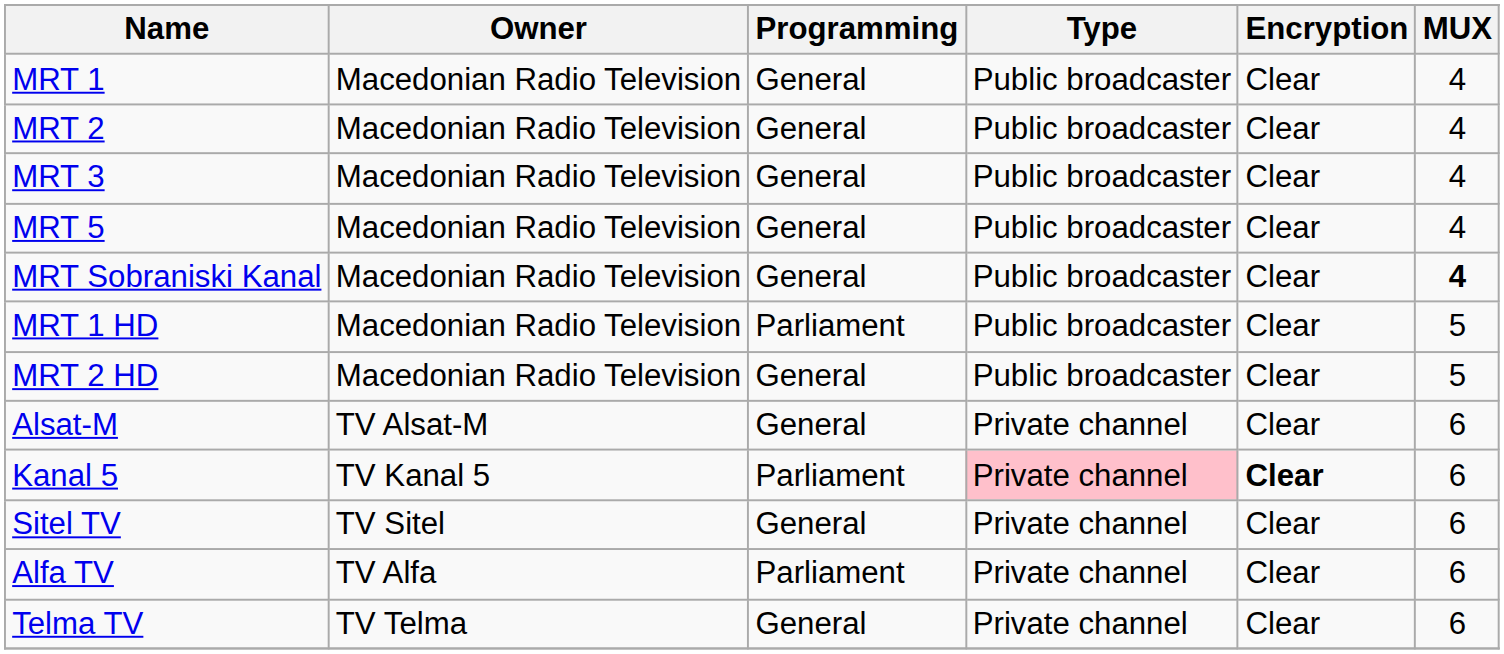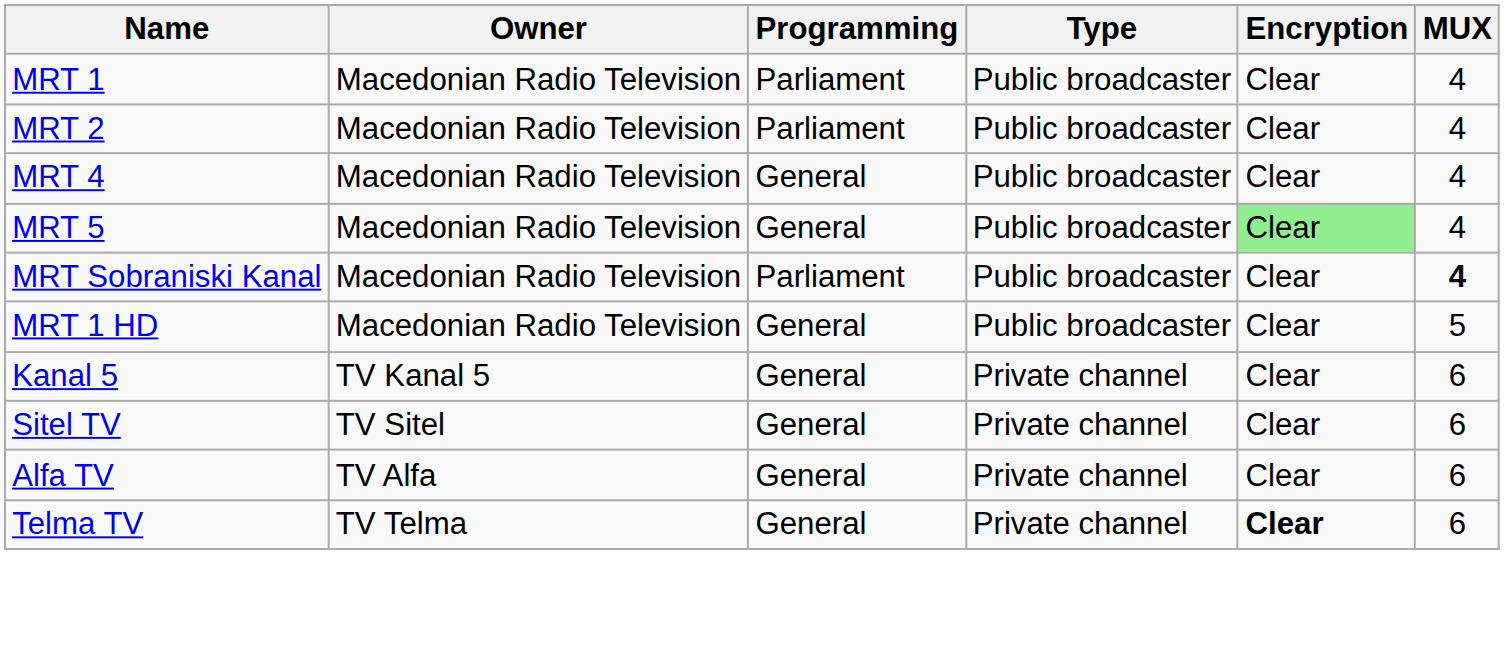 <table class="wikitable">
 <tr>
 </tr>
 <tr>
 <th>Name</th>
 <th>Owner</th>
 <th>Programming</th>
 <th>Type</th>
 <th>Encryption</th>
 <th>MUX</th>
 </tr>
 <tr>
 <td><a href='#'>MRT 1</a></td>
 <td>Macedonian Radio Television</td>
-<td>General</td>
+<td>Parliament</td>
 <td>Public broadcaster</td>
 <td>Clear</td>
 <td align=center>4</td>
 </tr>
 <tr>
 <td><a href='#'>MRT 2</a></td>
 <td>Macedonian Radio Television</td>
-<td>General</td>
+<td>Parliament</td>
 <td>Public broadcaster</td>
 <td>Clear</td>
 <td align=center>4</td>
 </tr>
 <tr>
-<td><a href='#'>MRT 3</a></td>
+<td><a href='#'>MRT 4</a></td>
 <td>Macedonian Radio Television</td>
 <td>General</td>
 <td>Public broadcaster</td>
 <td>Clear</td>
 <td align=center>4</td>
 </tr>
 <tr>
 <td><a href='#'>MRT 5</a></td>
 <td>Macedonian Radio Television</td>
 <td>General</td>
 <td>Public broadcaster</td>
-<td>Clear</td>
+<td style="background: lightgreen;">Clear</td>
 <td align=center>4</td>
 </tr>
 <tr>
 <td><a href='#'>MRT Sobraniski Kanal</a></td>
 <td>Macedonian Radio Television</td>
-<td>General</td>
+<td>Parliament</td>
 <td>Public broadcaster</td>
 <td>Clear</td>
 <td align=center><strong>4</strong></td>
 </tr>
 <tr>
 <td><a href='#'>MRT 1 HD</a></td>
 <td>Macedonian Radio Television</td>
-<td>Parliament</td>
-<td>Public broadcaster</td>
-<td>Clear</td>
-<td align=center>5</td>
-</tr>
-<tr>
-<td><a href='#'>MRT 2 HD</a></td>
-<td>Macedonian Radio Television</td>
 <td>General</td>
 <td>Public broadcaster</td>
 <td>Clear</td>
 <td align=center>5</td>
 </tr>
 <tr>
-<td><a href='#'>Alsat-M</a></td>
-<td>TV Alsat-M</td>
+<td><a href='#'>Kanal 5</a></td>
+<td>TV Kanal 5</td>
 <td>General</td>
 <td>Private channel</td>
 <td>Clear</td>
-<td align=center>6</td>
-</tr>
-<tr>
-<td><a href='#'>Kanal 5</a></td>
-<td>TV Kanal 5</td>
-<td>Parliament</td>
-<td style="background: pink;">Private channel</td>
-<td><strong>Clear</strong></td>
 <td align=center>6</td>
 </tr>
 <tr>
 <td><a href='#'>Sitel TV</a></td>
 <td>TV Sitel</td>
 <td>General</td>
 <td>Private channel</td>
 <td>Clear</td>
 <td align=center>6</td>
 </tr>
 <tr>
 <td><a href='#'>Alfa TV</a></td>
 <td>TV Alfa</td>
-<td>Parliament</td>
+<td>General</td>
 <td>Private channel</td>
 <td>Clear</td>
 <td align=center>6</td>
 </tr>
 <tr>
 <td><a href='#'>Telma TV</a></td>
 <td>TV Telma</td>
 <td>General</td>
 <td>Private channel</td>
-<td>Clear</td>
+<td><strong>Clear</strong></td>
 <td align=center>6</td>
 </tr>
 <tr>
 </tr>
 </table>
